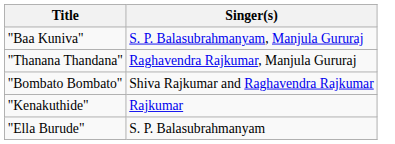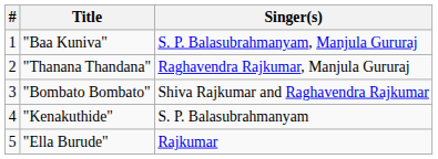 <table class="wikitable" style="font-size:95%;">
 <tr>
+<th>#</th>
 <th>Title</th>
 <th>Singer(s)</th>
 </tr>
 <tr>
+<td>1</td>
 <td>"Baa Kuniva"</td>
 <td><a href='#'>S. P. Balasubrahmanyam</a>, <a href='#'>Manjula Gururaj</a></td>
 </tr>
 <tr>
+<td>2</td>
 <td>"Thanana Thandana"</td>
 <td><a href='#'>Raghavendra Rajkumar</a>, Manjula Gururaj</td>
 </tr>
 <tr>
+<td>3</td>
 <td>"Bombato Bombato"</td>
 <td>Shiva Rajkumar and <a href='#'>Raghavendra Rajkumar</a></td>
 </tr>
 <tr>
+<td>4</td>
 <td>"Kenakuthide"</td>
+<td>S. P. Balasubrahmanyam</td>
+</tr>
+<tr>
+<td>5</td>
+<td>"Ella Burude"</td>
 <td><a href='#'>Rajkumar</a></td>
 </tr>
-<tr>
-<td>"Ella Burude"</td>
-<td>S. P. Balasubrahmanyam</td>
-</tr>
 </table>
